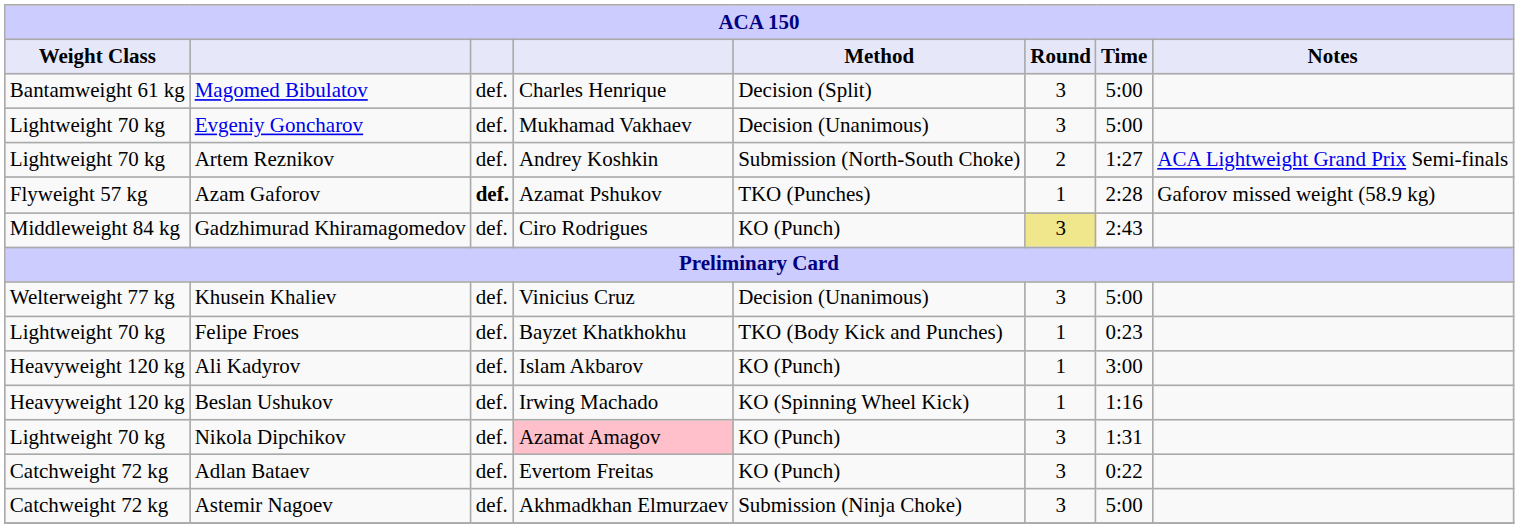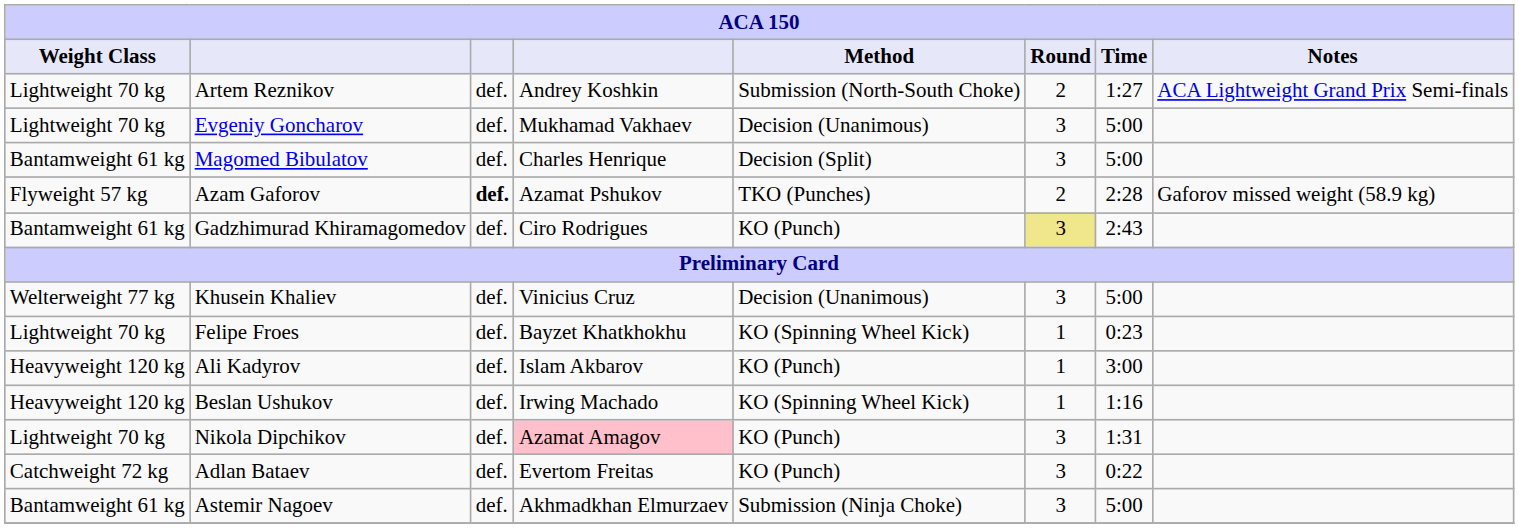 <table class="wikitable" style="font-size: 80%;">
 <tr>
 <th colspan="8" style="background-color: #ccf; color: #000080; text-align: center;"><strong>ACA 150</strong></th>
 </tr>
 <tr>
 <th colspan="1" style="background-color: #E6E8FA; color: #000000; text-align: center;">Weight Class</th>
 <th colspan="1" style="background-color: #E6E8FA; color: #000000; text-align: center;"></th>
 <th colspan="1" style="background-color: #E6E8FA; color: #000000; text-align: center;"></th>
 <th colspan="1" style="background-color: #E6E8FA; color: #000000; text-align: center;"></th>
 <th colspan="1" style="background-color: #E6E8FA; color: #000000; text-align: center;">Method</th>
 <th colspan="1" style="background-color: #E6E8FA; color: #000000; text-align: center;">Round</th>
 <th colspan="1" style="background-color: #E6E8FA; color: #000000; text-align: center;">Time</th>
 <th colspan="1" style="background-color: #E6E8FA; color: #000000; text-align: center;">Notes</th>
 </tr>
 <tr>
-<td>Bantamweight 61 kg</td>
-<td> <a href='#'>Magomed Bibulatov</a></td>
+<td>Lightweight 70 kg</td>
+<td> Artem Reznikov</td>
 <td>def.</td>
-<td> Charles Henrique</td>
-<td>Decision (Split)</td>
-<td align=center>3</td>
-<td align=center>5:00</td>
-<td></td>
+<td> Andrey Koshkin</td>
+<td>Submission (North-South Choke)</td>
+<td align=center>2</td>
+<td align=center>1:27</td>
+<td><a href='#'>ACA Lightweight Grand Prix</a> Semi-finals</td>
 </tr>
 <tr>
 <td>Lightweight 70 kg</td>
 <td> <a href='#'>Evgeniy Goncharov</a></td>
 <td>def.</td>
 <td> Mukhamad Vakhaev</td>
 <td>Decision (Unanimous)</td>
 <td align=center>3</td>
 <td align=center>5:00</td>
 <td></td>
 </tr>
 <tr>
-<td>Lightweight 70 kg</td>
-<td> Artem Reznikov</td>
+<td>Bantamweight 61 kg</td>
+<td> <a href='#'>Magomed Bibulatov</a></td>
 <td>def.</td>
-<td> Andrey Koshkin</td>
-<td>Submission (North-South Choke)</td>
-<td align=center>2</td>
-<td align=center>1:27</td>
-<td><a href='#'>ACA Lightweight Grand Prix</a> Semi-finals</td>
+<td> Charles Henrique</td>
+<td>Decision (Split)</td>
+<td align=center>3</td>
+<td align=center>5:00</td>
+<td></td>
 </tr>
 <tr>
 <td>Flyweight 57 kg</td>
 <td> Azam Gaforov</td>
 <td><strong>def.</strong></td>
 <td> Azamat Pshukov</td>
 <td>TKO (Punches)</td>
-<td align=center>1</td>
+<td align=center>2</td>
 <td align=center>2:28</td>
 <td>Gaforov missed weight (58.9 kg)</td>
 </tr>
 <tr>
-<td>Middleweight 84 kg</td>
+<td>Bantamweight 61 kg</td>
 <td> Gadzhimurad Khiramagomedov</td>
 <td>def.</td>
 <td> Ciro Rodrigues</td>
 <td>KO (Punch)</td>
 <td align=center style="background: khaki;">3</td>
 <td align=center>2:43</td>
 <td></td>
 </tr>
 <tr>
 <th colspan="8" style="background-color: #ccf; color: #000080; text-align: center;"><strong>Preliminary Card</strong></th>
 </tr>
 <tr>
 <td>Welterweight 77 kg</td>
 <td> Khusein Khaliev</td>
 <td>def.</td>
 <td> Vinicius Cruz</td>
 <td>Decision (Unanimous)</td>
 <td align=center>3</td>
 <td align=center>5:00</td>
 <td></td>
 </tr>
 <tr>
 <td>Lightweight 70 kg</td>
 <td> Felipe Froes</td>
 <td>def.</td>
 <td> Bayzet Khatkhokhu</td>
-<td>TKO (Body Kick and Punches)</td>
+<td>KO (Spinning Wheel Kick)</td>
 <td align=center>1</td>
 <td align=center>0:23</td>
 <td></td>
 </tr>
 <tr>
 <td>Heavyweight 120 kg</td>
 <td> Ali Kadyrov</td>
 <td>def.</td>
 <td> Islam Akbarov</td>
 <td>KO (Punch)</td>
 <td align=center>1</td>
 <td align=center>3:00</td>
 <td></td>
 </tr>
 <tr>
 <td>Heavyweight 120 kg</td>
 <td> Beslan Ushukov</td>
 <td>def.</td>
 <td> Irwing Machado</td>
 <td>KO (Spinning Wheel Kick)</td>
 <td align=center>1</td>
 <td align=center>1:16</td>
 <td></td>
 </tr>
 <tr>
 <td>Lightweight 70 kg</td>
 <td> Nikola Dipchikov</td>
 <td>def.</td>
 <td style="background: pink;"> Azamat Amagov</td>
 <td>KO (Punch)</td>
 <td align=center>3</td>
 <td align=center>1:31</td>
 <td></td>
 </tr>
 <tr>
 <td>Catchweight 72 kg</td>
 <td> Adlan Bataev</td>
 <td>def.</td>
 <td> Evertom Freitas</td>
 <td>KO (Punch)</td>
 <td align=center>3</td>
 <td align=center>0:22</td>
 <td></td>
 </tr>
 <tr>
-<td>Catchweight 72 kg</td>
+<td>Bantamweight 61 kg</td>
 <td> Astemir Nagoev</td>
 <td>def.</td>
 <td> Akhmadkhan Elmurzaev</td>
 <td>Submission (Ninja Choke)</td>
 <td align=center>3</td>
 <td align=center>5:00</td>
 <td></td>
 </tr>
 <tr>
 </tr>
 </table>
